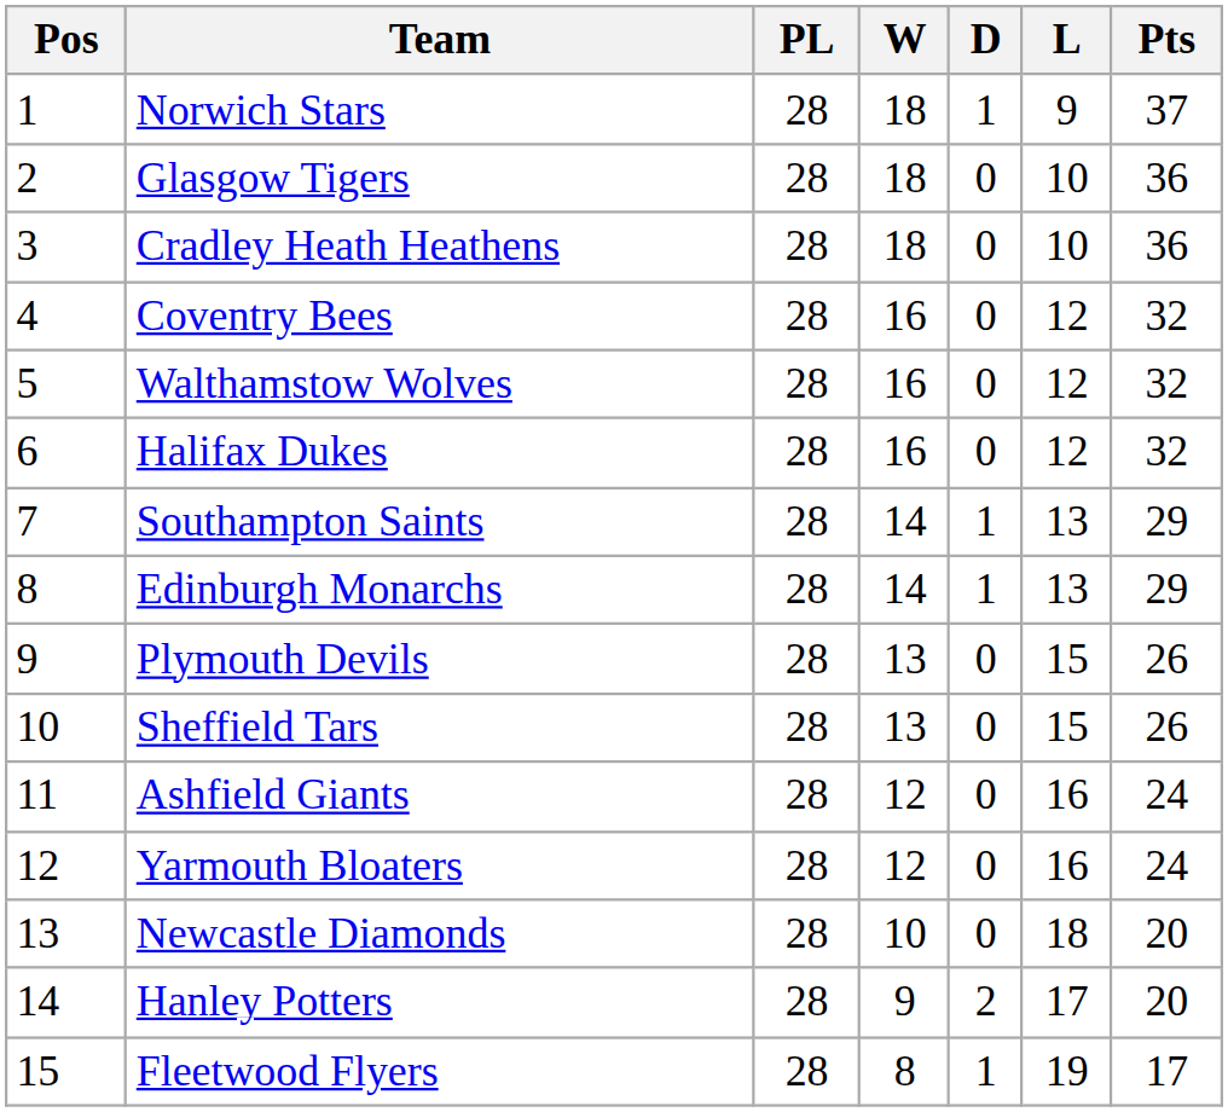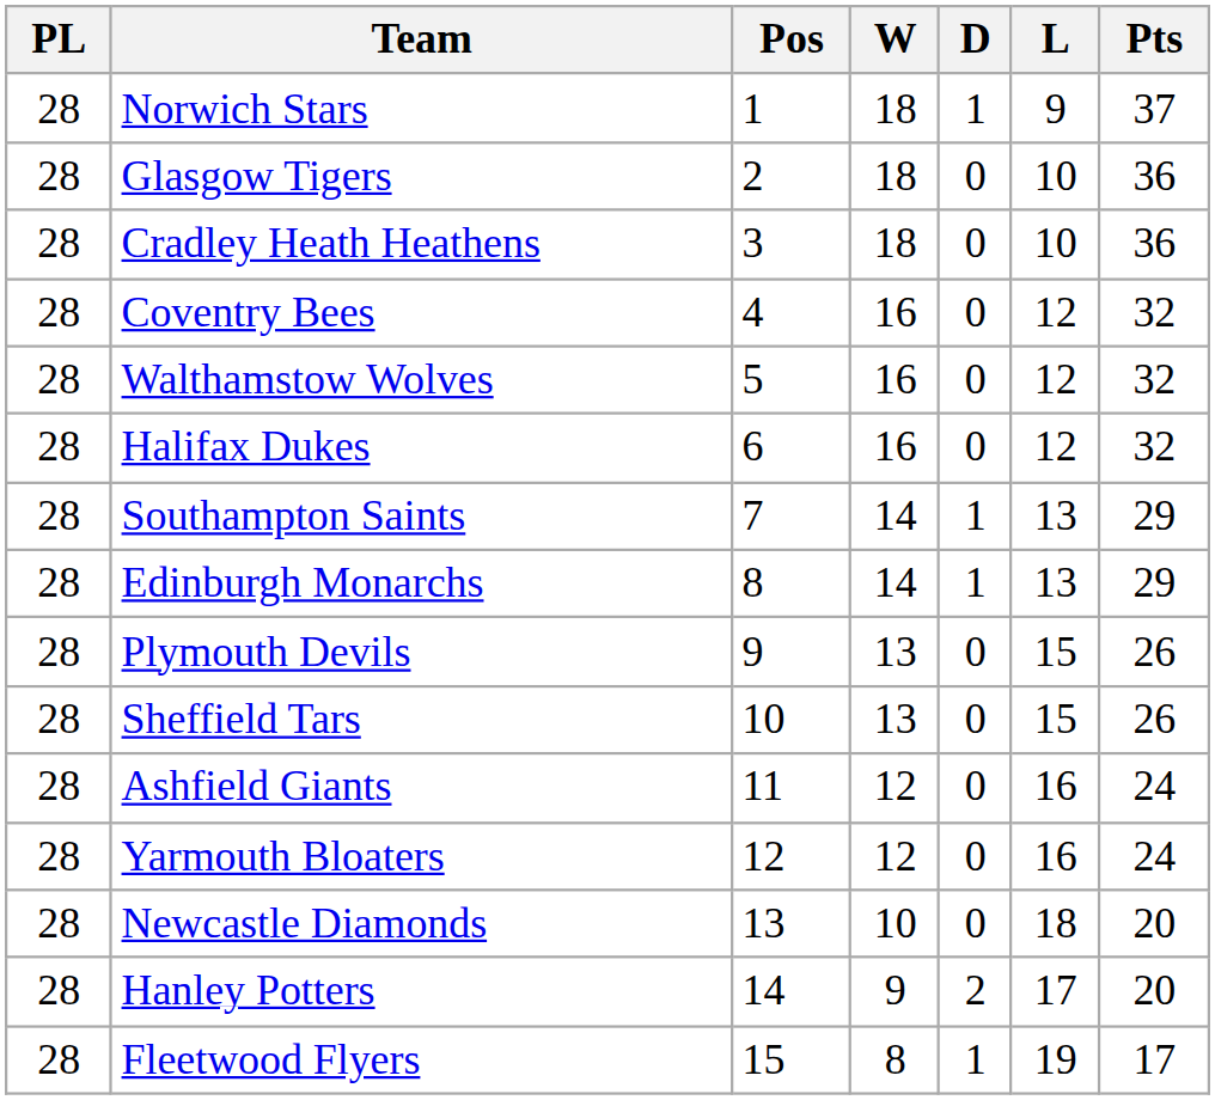 <table class=wikitable width="450" style="background:#FFFFFF;">
 <tr>
+<th>PL</th>
+<th>Team</th>
 <th>Pos</th>
-<th>Team</th>
-<th>PL</th>
 <th>W</th>
 <th>D</th>
 <th>L</th>
 <th>Pts</th>
 </tr>
 <tr>
+<td align="center">28</td>
+<td><a href='#'>Norwich Stars</a></td>
 <td>1</td>
-<td><a href='#'>Norwich Stars</a></td>
-<td align="center">28</td>
 <td align="center">18</td>
 <td align="center">1</td>
 <td align="center">9</td>
 <td align="center">37</td>
 </tr>
 <tr>
+<td align="center">28</td>
+<td><a href='#'>Glasgow Tigers</a></td>
 <td>2</td>
-<td><a href='#'>Glasgow Tigers</a></td>
-<td align="center">28</td>
 <td align="center">18</td>
 <td align="center">0</td>
 <td align="center">10</td>
 <td align="center">36</td>
 </tr>
 <tr>
+<td align="center">28</td>
+<td><a href='#'>Cradley Heath Heathens</a></td>
 <td>3</td>
-<td><a href='#'>Cradley Heath Heathens</a></td>
-<td align="center">28</td>
 <td align="center">18</td>
 <td align="center">0</td>
 <td align="center">10</td>
 <td align="center">36</td>
 </tr>
 <tr>
+<td align="center">28</td>
+<td><a href='#'>Coventry Bees</a></td>
 <td>4</td>
-<td><a href='#'>Coventry Bees</a></td>
-<td align="center">28</td>
 <td align="center">16</td>
 <td align="center">0</td>
 <td align="center">12</td>
 <td align="center">32</td>
 </tr>
 <tr>
+<td align="center">28</td>
+<td><a href='#'>Walthamstow Wolves</a></td>
 <td>5</td>
-<td><a href='#'>Walthamstow Wolves</a></td>
-<td align="center">28</td>
 <td align="center">16</td>
 <td align="center">0</td>
 <td align="center">12</td>
 <td align="center">32</td>
 </tr>
 <tr>
+<td align="center">28</td>
+<td><a href='#'>Halifax Dukes</a></td>
 <td>6</td>
-<td><a href='#'>Halifax Dukes</a></td>
-<td align="center">28</td>
 <td align="center">16</td>
 <td align="center">0</td>
 <td align="center">12</td>
 <td align="center">32</td>
 </tr>
 <tr>
+<td align="center">28</td>
+<td><a href='#'>Southampton Saints</a></td>
 <td>7</td>
-<td><a href='#'>Southampton Saints</a></td>
-<td align="center">28</td>
 <td align="center">14</td>
 <td align="center">1</td>
 <td align="center">13</td>
 <td align="center">29</td>
 </tr>
 <tr>
+<td align="center">28</td>
+<td><a href='#'>Edinburgh Monarchs</a></td>
 <td>8</td>
-<td><a href='#'>Edinburgh Monarchs</a></td>
-<td align="center">28</td>
 <td align="center">14</td>
 <td align="center">1</td>
 <td align="center">13</td>
 <td align="center">29</td>
 </tr>
 <tr>
+<td align="center">28</td>
+<td><a href='#'>Plymouth Devils</a></td>
 <td>9</td>
-<td><a href='#'>Plymouth Devils</a></td>
-<td align="center">28</td>
 <td align="center">13</td>
 <td align="center">0</td>
 <td align="center">15</td>
 <td align="center">26</td>
 </tr>
 <tr>
+<td align="center">28</td>
+<td><a href='#'>Sheffield Tars</a></td>
 <td>10</td>
-<td><a href='#'>Sheffield Tars</a></td>
-<td align="center">28</td>
 <td align="center">13</td>
 <td align="center">0</td>
 <td align="center">15</td>
 <td align="center">26</td>
 </tr>
 <tr>
+<td align="center">28</td>
+<td><a href='#'>Ashfield Giants</a></td>
 <td>11</td>
-<td><a href='#'>Ashfield Giants</a></td>
-<td align="center">28</td>
 <td align="center">12</td>
 <td align="center">0</td>
 <td align="center">16</td>
 <td align="center">24</td>
 </tr>
 <tr>
+<td align="center">28</td>
+<td><a href='#'>Yarmouth Bloaters</a></td>
 <td>12</td>
-<td><a href='#'>Yarmouth Bloaters</a></td>
-<td align="center">28</td>
 <td align="center">12</td>
 <td align="center">0</td>
 <td align="center">16</td>
 <td align="center">24</td>
 </tr>
 <tr>
+<td align="center">28</td>
+<td><a href='#'>Newcastle Diamonds</a></td>
 <td>13</td>
-<td><a href='#'>Newcastle Diamonds</a></td>
-<td align="center">28</td>
 <td align="center">10</td>
 <td align="center">0</td>
 <td align="center">18</td>
 <td align="center">20</td>
 </tr>
 <tr>
+<td align="center">28</td>
+<td><a href='#'>Hanley Potters</a></td>
 <td>14</td>
-<td><a href='#'>Hanley Potters</a></td>
-<td align="center">28</td>
 <td align="center">9</td>
 <td align="center">2</td>
 <td align="center">17</td>
 <td align="center">20</td>
 </tr>
 <tr>
+<td align="center">28</td>
+<td><a href='#'>Fleetwood Flyers</a></td>
 <td>15</td>
-<td><a href='#'>Fleetwood Flyers</a></td>
-<td align="center">28</td>
 <td align="center">8</td>
 <td align="center">1</td>
 <td align="center">19</td>
 <td align="center">17</td>
 </tr>
 </table>
